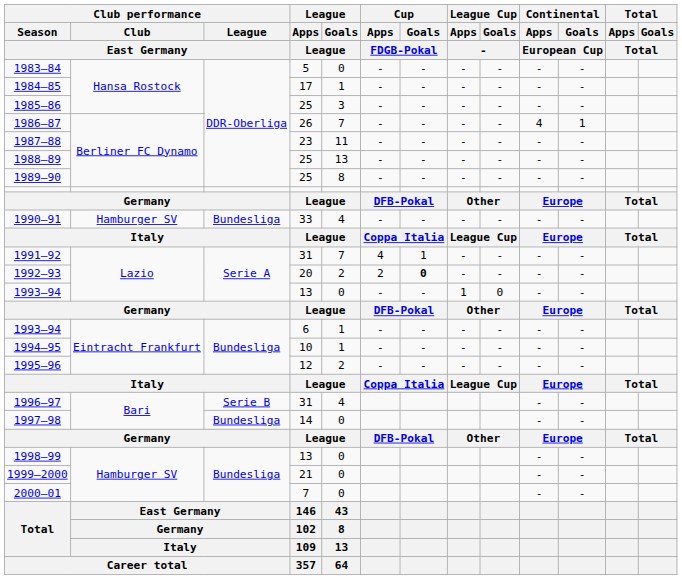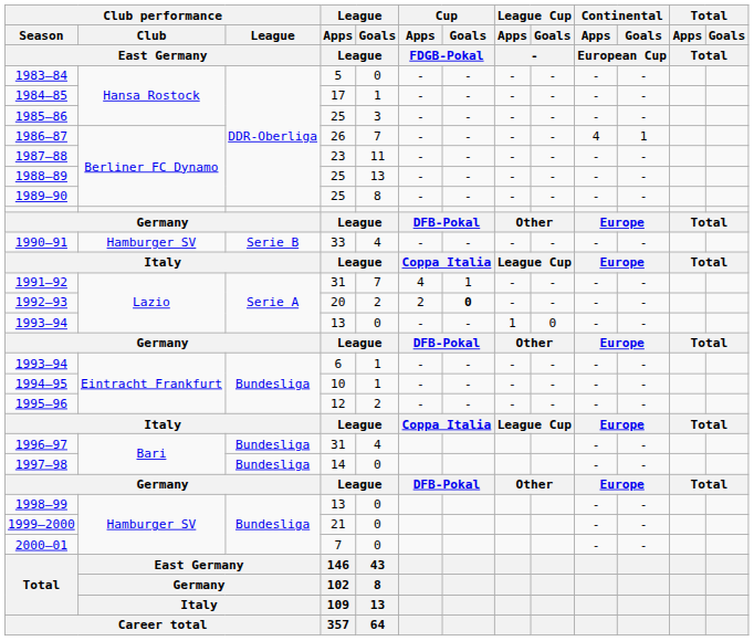 <table class="wikitable" style="text-align:center">
 <tr>
 <th colspan=3>Club performance</th>
 <th colspan=2>League</th>
 <th colspan=2>Cup</th>
 <th colspan=2>League Cup</th>
 <th colspan=2>Continental</th>
 <th colspan=2>Total</th>
 </tr>
 <tr>
 <th>Season</th>
 <th>Club</th>
 <th>League</th>
 <th>Apps</th>
 <th>Goals</th>
 <th>Apps</th>
 <th>Goals</th>
 <th>Apps</th>
 <th>Goals</th>
 <th>Apps</th>
 <th>Goals</th>
 <th>Apps</th>
 <th>Goals</th>
 </tr>
 <tr>
 <th colspan=3>East Germany</th>
 <th colspan=2>League</th>
 <th colspan=2><a href='#'>FDGB-Pokal</a></th>
 <th colspan=2>-</th>
 <th colspan=2>European Cup</th>
 <th colspan=2>Total</th>
 </tr>
 <tr>
 <td><a href='#'>1983–84</a></td>
 <td rowspan="3"><a href='#'>Hansa Rostock</a></td>
 <td rowspan="7"><a href='#'>DDR-Oberliga</a></td>
 <td>5</td>
 <td>0</td>
 <td>-</td>
 <td>-</td>
 <td>-</td>
 <td>-</td>
 <td>-</td>
 <td>-</td>
 <td></td>
 <td></td>
 </tr>
 <tr>
 <td><a href='#'>1984–85</a></td>
 <td>17</td>
 <td>1</td>
 <td>-</td>
 <td>-</td>
 <td>-</td>
 <td>-</td>
 <td>-</td>
 <td>-</td>
 <td></td>
 <td></td>
 </tr>
 <tr>
 <td><a href='#'>1985–86</a></td>
 <td>25</td>
 <td>3</td>
 <td>-</td>
 <td>-</td>
 <td>-</td>
 <td>-</td>
 <td>-</td>
 <td>-</td>
 <td></td>
 <td></td>
 </tr>
 <tr>
 <td><a href='#'>1986–87</a></td>
 <td rowspan="4"><a href='#'>Berliner FC Dynamo</a></td>
 <td>26</td>
 <td>7</td>
 <td>-</td>
 <td>-</td>
 <td>-</td>
 <td>-</td>
 <td>4</td>
 <td>1</td>
 <td></td>
 <td></td>
 </tr>
 <tr>
 <td><a href='#'>1987–88</a></td>
 <td>23</td>
 <td>11</td>
 <td>-</td>
 <td>-</td>
 <td>-</td>
 <td>-</td>
 <td>-</td>
 <td>-</td>
 <td></td>
 <td></td>
 </tr>
 <tr>
 <td><a href='#'>1988–89</a></td>
 <td>25</td>
 <td>13</td>
 <td>-</td>
 <td>-</td>
 <td>-</td>
 <td>-</td>
 <td>-</td>
 <td>-</td>
 <td></td>
 <td></td>
 </tr>
 <tr>
 <td><a href='#'>1989–90</a></td>
 <td>25</td>
 <td>8</td>
 <td>-</td>
 <td>-</td>
 <td>-</td>
 <td>-</td>
 <td>-</td>
 <td>-</td>
 <td></td>
 <td></td>
 </tr>
 <tr>
 <td></td>
 <td></td>
 <td></td>
 <td></td>
 <td></td>
 <td></td>
 <td></td>
 <td></td>
 <td></td>
 <td></td>
 <td></td>
 <td></td>
 <td></td>
 </tr>
 <tr>
 <th colspan=3>Germany</th>
 <th colspan=2>League</th>
 <th colspan=2><a href='#'>DFB-Pokal</a></th>
 <th colspan=2>Other</th>
 <th colspan=2><a href='#'>Europe</a></th>
 <th colspan=2>Total</th>
 </tr>
 <tr>
 <td><a href='#'>1990–91</a></td>
 <td><a href='#'>Hamburger SV</a></td>
-<td><a href='#'>Bundesliga</a></td>
+<td><a href='#'>Serie B</a></td>
 <td>33</td>
 <td>4</td>
 <td>-</td>
 <td>-</td>
 <td>-</td>
 <td>-</td>
 <td>-</td>
 <td>-</td>
 <td></td>
 <td></td>
 </tr>
 <tr>
 <th colspan=3>Italy</th>
 <th colspan=2>League</th>
 <th colspan=2><a href='#'>Coppa Italia</a></th>
 <th colspan=2>League Cup</th>
 <th colspan=2><a href='#'>Europe</a></th>
 <th colspan=2>Total</th>
 </tr>
 <tr>
 <td><a href='#'>1991–92</a></td>
 <td rowspan="3"><a href='#'>Lazio</a></td>
 <td rowspan="3"><a href='#'>Serie A</a></td>
 <td>31</td>
 <td>7</td>
 <td>4</td>
 <td>1</td>
 <td>-</td>
 <td>-</td>
 <td>-</td>
 <td>-</td>
 <td></td>
 <td></td>
 </tr>
 <tr>
 <td><a href='#'>1992–93</a></td>
 <td>20</td>
 <td>2</td>
 <td>2</td>
 <td><strong>0</strong></td>
 <td>-</td>
 <td>-</td>
 <td>-</td>
 <td>-</td>
 <td></td>
 <td></td>
 </tr>
 <tr>
 <td><a href='#'>1993–94</a></td>
 <td>13</td>
 <td>0</td>
 <td>-</td>
 <td>-</td>
 <td>1</td>
 <td>0</td>
 <td>-</td>
 <td>-</td>
 <td></td>
 <td></td>
 </tr>
 <tr>
 <th colspan=3>Germany</th>
 <th colspan=2>League</th>
 <th colspan=2><a href='#'>DFB-Pokal</a></th>
 <th colspan=2>Other</th>
 <th colspan=2><a href='#'>Europe</a></th>
 <th colspan=2>Total</th>
 </tr>
 <tr>
 <td><a href='#'>1993–94</a></td>
 <td rowspan="3"><a href='#'>Eintracht Frankfurt</a></td>
 <td rowspan="3"><a href='#'>Bundesliga</a></td>
 <td>6</td>
 <td>1</td>
 <td>-</td>
 <td>-</td>
 <td>-</td>
 <td>-</td>
 <td>-</td>
 <td>-</td>
 <td></td>
 <td></td>
 </tr>
 <tr>
 <td><a href='#'>1994–95</a></td>
 <td>10</td>
 <td>1</td>
 <td>-</td>
 <td>-</td>
 <td>-</td>
 <td>-</td>
 <td>-</td>
 <td>-</td>
 <td></td>
 <td></td>
 </tr>
 <tr>
 <td><a href='#'>1995–96</a></td>
 <td>12</td>
 <td>2</td>
 <td>-</td>
 <td>-</td>
 <td>-</td>
 <td>-</td>
 <td>-</td>
 <td>-</td>
 <td></td>
 <td></td>
 </tr>
 <tr>
 <th colspan=3>Italy</th>
 <th colspan=2>League</th>
 <th colspan=2><a href='#'>Coppa Italia</a></th>
 <th colspan=2>League Cup</th>
 <th colspan=2><a href='#'>Europe</a></th>
 <th colspan=2>Total</th>
 </tr>
 <tr>
 <td><a href='#'>1996–97</a></td>
 <td rowspan="2"><a href='#'>Bari</a></td>
-<td><a href='#'>Serie B</a></td>
+<td><a href='#'>Bundesliga</a></td>
 <td>31</td>
 <td>4</td>
 <td></td>
 <td></td>
 <td></td>
 <td></td>
 <td>-</td>
 <td>-</td>
 <td></td>
 <td></td>
 </tr>
 <tr>
 <td><a href='#'>1997–98</a></td>
 <td><a href='#'>Bundesliga</a></td>
 <td>14</td>
 <td>0</td>
 <td></td>
 <td></td>
 <td></td>
 <td></td>
 <td>-</td>
 <td>-</td>
 <td></td>
 <td></td>
 </tr>
 <tr>
 <th colspan=3>Germany</th>
 <th colspan=2>League</th>
 <th colspan=2><a href='#'>DFB-Pokal</a></th>
 <th colspan=2>Other</th>
 <th colspan=2><a href='#'>Europe</a></th>
 <th colspan=2>Total</th>
 </tr>
 <tr>
 <td><a href='#'>1998–99</a></td>
 <td rowspan="3"><a href='#'>Hamburger SV</a></td>
 <td rowspan="3"><a href='#'>Bundesliga</a></td>
 <td>13</td>
 <td>0</td>
 <td></td>
 <td></td>
 <td></td>
 <td></td>
 <td>-</td>
 <td>-</td>
 <td></td>
 <td></td>
 </tr>
 <tr>
 <td><a href='#'>1999–2000</a></td>
 <td>21</td>
 <td>0</td>
 <td></td>
 <td></td>
 <td></td>
 <td></td>
 <td>-</td>
 <td>-</td>
 <td></td>
 <td></td>
 </tr>
 <tr>
 <td><a href='#'>2000–01</a></td>
 <td>7</td>
 <td>0</td>
 <td></td>
 <td></td>
 <td></td>
 <td></td>
 <td>-</td>
 <td>-</td>
 <td></td>
 <td></td>
 </tr>
 <tr>
 <th rowspan=3>Total</th>
 <th colspan=2>East Germany</th>
 <th>146</th>
 <th>43</th>
 <th></th>
 <th></th>
 <th></th>
 <th></th>
 <th></th>
 <th></th>
 <th></th>
 <th></th>
 </tr>
 <tr>
 <th colspan=2>Germany</th>
 <th>102</th>
 <th>8</th>
 <th></th>
 <th></th>
 <th></th>
 <th></th>
 <th></th>
 <th></th>
 <th></th>
 <th></th>
 </tr>
 <tr>
 <th colspan=2>Italy</th>
 <th>109</th>
 <th>13</th>
 <th></th>
 <th></th>
 <th></th>
 <th></th>
 <th></th>
 <th></th>
 <th></th>
 <th></th>
 </tr>
 <tr>
 <th colspan=3>Career total</th>
 <th>357</th>
 <th>64</th>
 <th></th>
 <th></th>
 <th></th>
 <th></th>
 <th></th>
 <th></th>
 <th></th>
 <th></th>
 </tr>
 </table>
